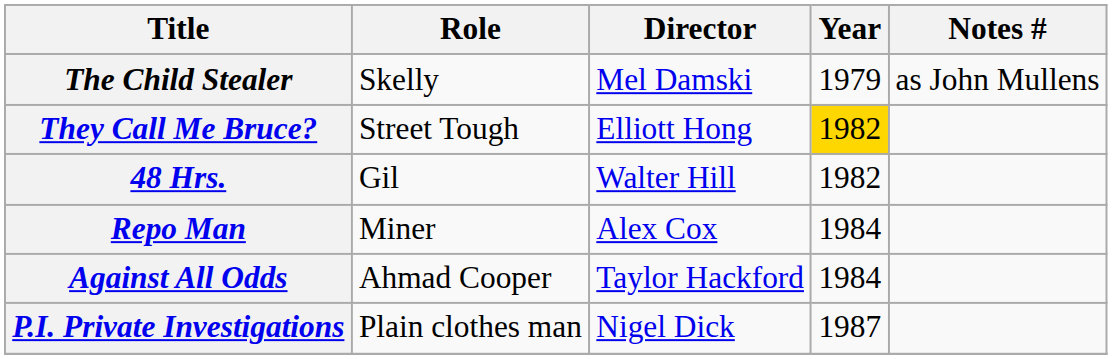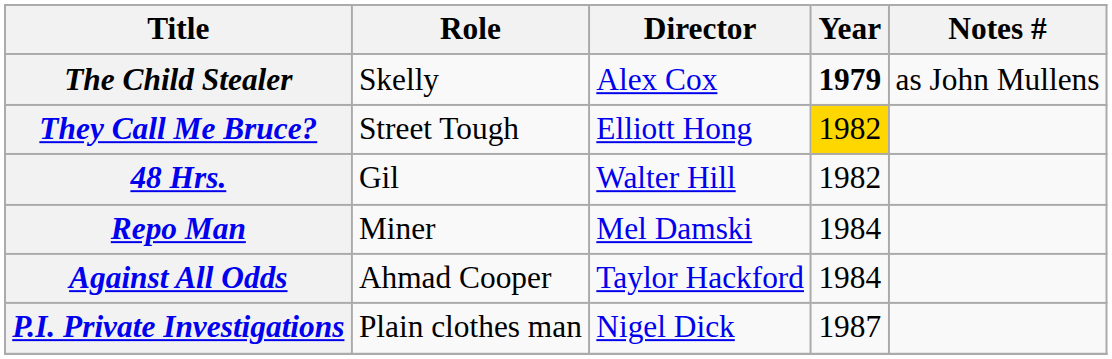 <table class="wikitable plainrowheaders sortable">
 <tr>
 <th scope="col">Title</th>
 <th scope="col">Role</th>
 <th scope="col">Director</th>
 <th scope="col">Year</th>
 <th scope="col" class="unsortable">Notes #</th>
 </tr>
 <tr>
 <th scope="row"><em>The Child Stealer</em></th>
 <td>Skelly</td>
-<td><a href='#'>Mel Damski</a></td>
-<td>1979</td>
+<td><a href='#'>Alex Cox</a></td>
+<td><strong>1979</strong></td>
 <td>as John Mullens</td>
 </tr>
 <tr>
 <th scope="row"><em><a href='#'>They Call Me Bruce?</a></em></th>
 <td>Street Tough</td>
 <td><a href='#'>Elliott Hong</a></td>
 <td style="background: gold;">1982</td>
 <td></td>
 </tr>
 <tr>
 <th scope="row"><em><a href='#'>48 Hrs.</a></em></th>
 <td>Gil</td>
 <td><a href='#'>Walter Hill</a></td>
 <td>1982</td>
 <td></td>
 </tr>
 <tr>
 <th scope="row"><em><a href='#'>Repo Man</a></em></th>
 <td>Miner</td>
-<td><a href='#'>Alex Cox</a></td>
+<td><a href='#'>Mel Damski</a></td>
 <td>1984</td>
 <td></td>
 </tr>
 <tr>
 <th scope="row"><em><a href='#'>Against All Odds</a></em></th>
 <td>Ahmad Cooper</td>
 <td><a href='#'>Taylor Hackford</a></td>
 <td>1984</td>
 <td></td>
 </tr>
 <tr>
 <th scope="row"><em><a href='#'>P.I. Private Investigations</a></em></th>
 <td>Plain clothes man</td>
 <td><a href='#'>Nigel Dick</a></td>
 <td>1987</td>
 <td></td>
 </tr>
 <tr>
 </tr>
 </table>
